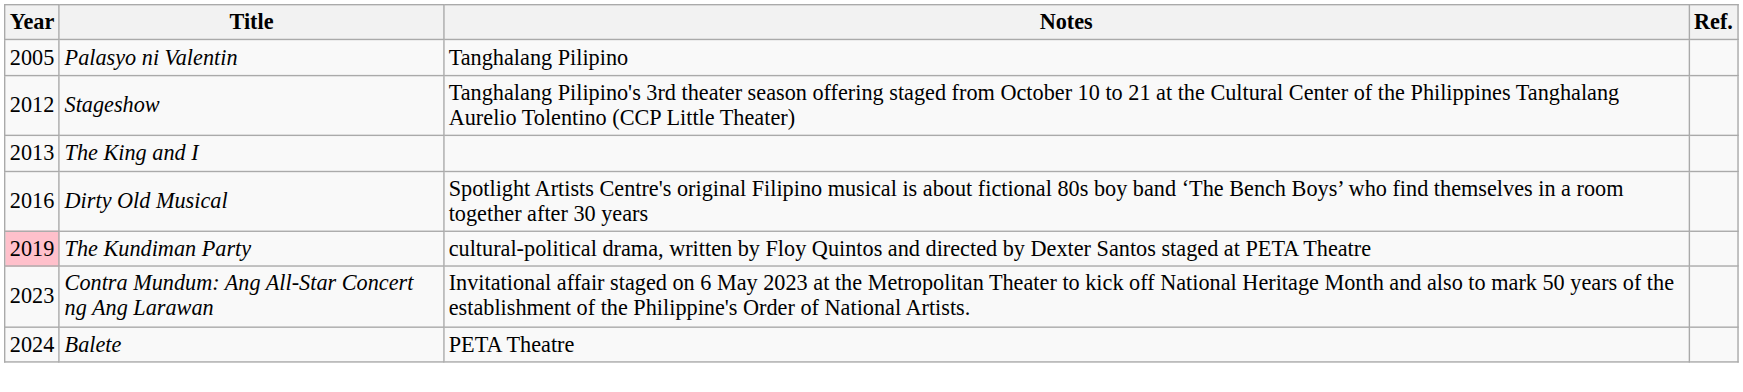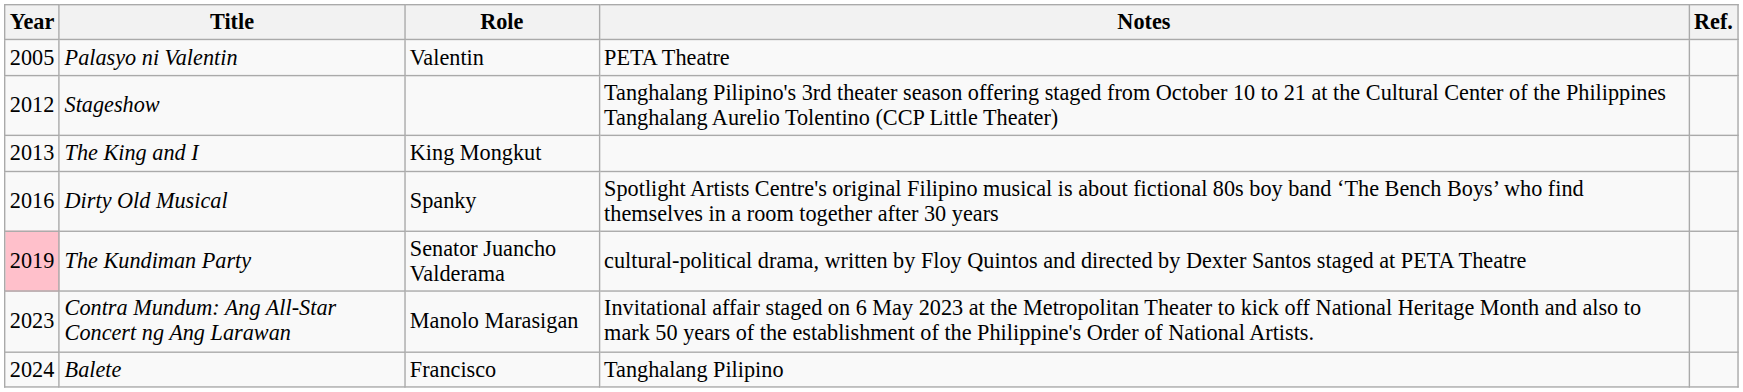 <table class="wikitable plainrowheaders sortable">
 <tr>
 <th>Year</th>
 <th>Title</th>
+<th>Role</th>
 <th>Notes</th>
 <th>Ref.</th>
 </tr>
 <tr>
 <td>2005</td>
 <td><em>Palasyo ni Valentin</em></td>
-<td>Tanghalang Pilipino</td>
+<td>Valentin</td>
+<td>PETA Theatre</td>
 <td></td>
 </tr>
 <tr>
 <td>2012</td>
 <td><em>Stageshow</em></td>
+<td></td>
 <td>Tanghalang Pilipino's 3rd theater season offering staged from October 10 to 21 at the Cultural Center of the Philippines Tanghalang Aurelio Tolentino (CCP Little Theater)</td>
 <td></td>
 </tr>
 <tr>
 <td>2013</td>
 <td><em>The King and I</em></td>
+<td>King Mongkut</td>
 <td></td>
 <td></td>
 </tr>
 <tr>
 <td>2016</td>
 <td><em>Dirty Old Musical</em></td>
+<td>Spanky</td>
 <td>Spotlight Artists Centre's original Filipino musical is about fictional 80s boy band ‘The Bench Boys’ who find themselves in a room together after 30 years</td>
 <td></td>
 </tr>
 <tr>
 <td style="background: pink;">2019</td>
 <td><em>The Kundiman Party</em></td>
+<td>Senator Juancho Valderama</td>
 <td>cultural-political drama, written by Floy Quintos and directed by Dexter Santos staged at PETA Theatre</td>
 <td></td>
 </tr>
 <tr>
 <td>2023</td>
 <td><em>Contra Mundum: Ang All-Star Concert ng Ang Larawan</em></td>
+<td>Manolo Marasigan</td>
 <td>Invitational affair staged on 6 May 2023 at the Metropolitan Theater to kick off National Heritage Month and also to mark 50 years of the establishment of the Philippine's Order of National Artists.</td>
 <td></td>
 </tr>
 <tr>
 <td>2024</td>
 <td><em>Balete</em></td>
-<td>PETA Theatre</td>
+<td>Francisco</td>
+<td>Tanghalang Pilipino</td>
 <td></td>
 </tr>
 </table>
